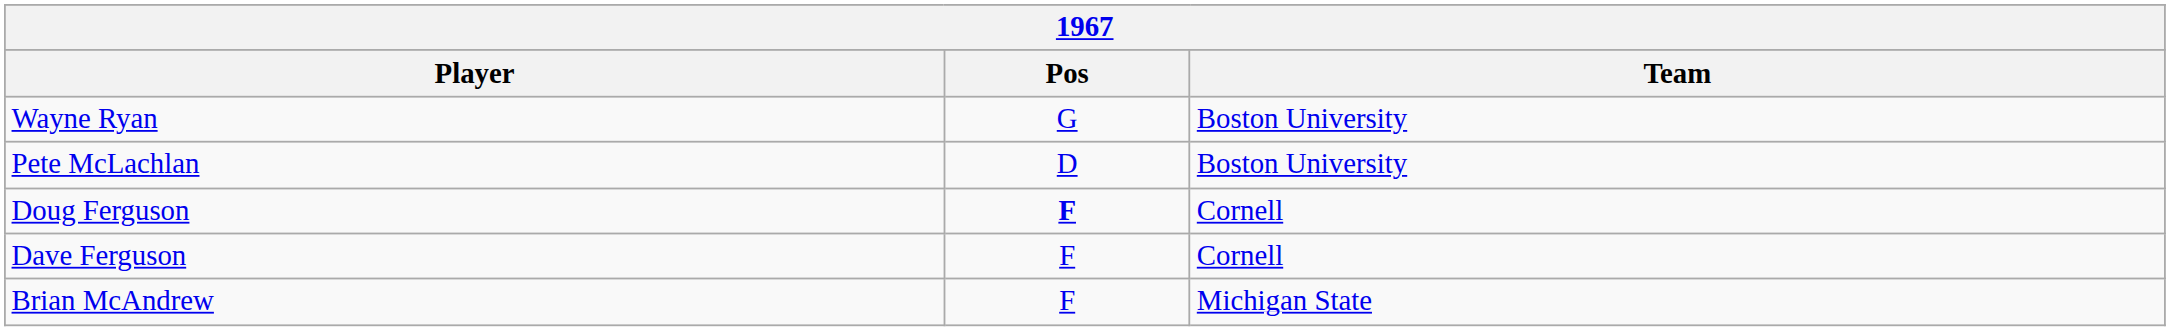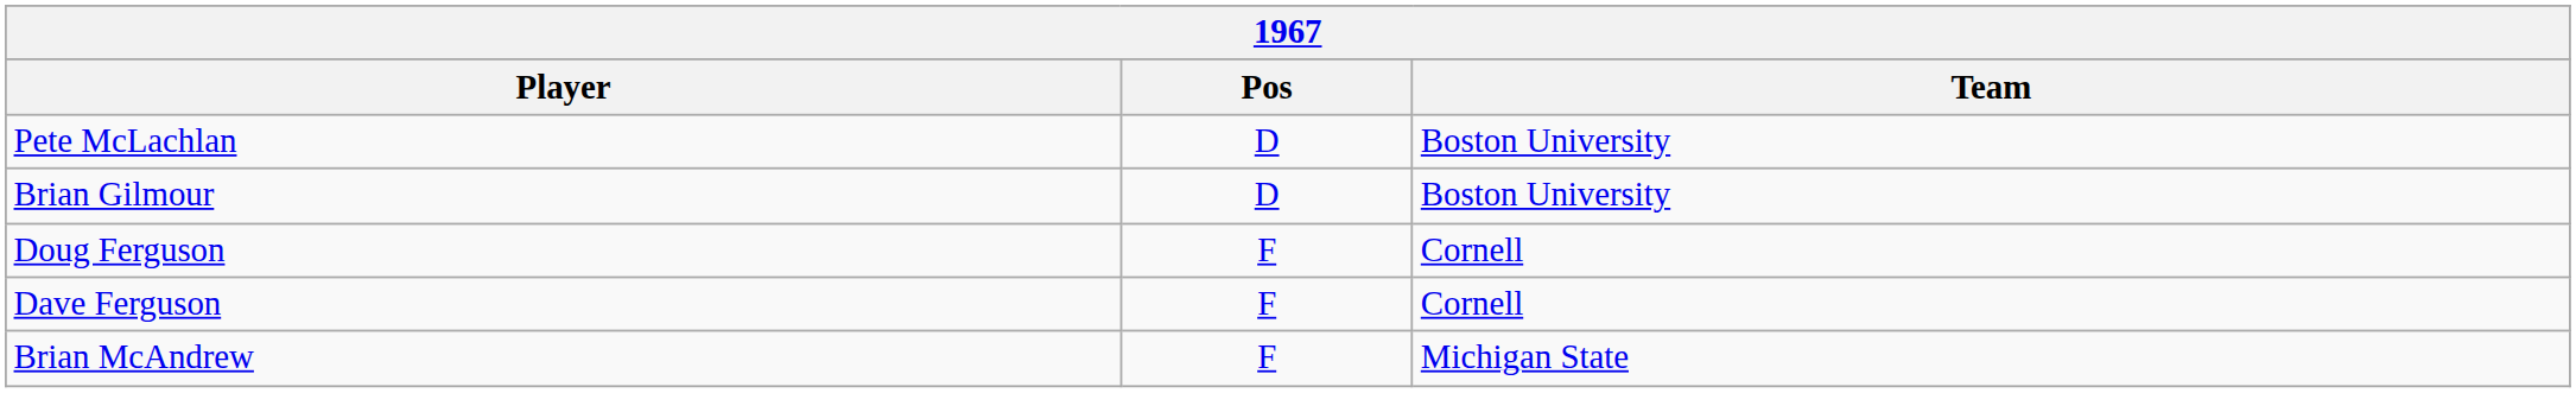 <table class="wikitable" width=95%>
 <tr>
 <th colspan=3><a href='#'>1967</a></th>
 </tr>
 <tr>
 <th>Player</th>
 <th>Pos</th>
 <th>Team</th>
 </tr>
 <tr>
-<td><a href='#'>Wayne Ryan</a></td>
-<td style="text-align:center;"><a href='#'>G</a></td>
-<td><a href='#'>Boston University</a></td>
-</tr>
-<tr>
 <td><a href='#'>Pete McLachlan</a></td>
 <td style="text-align:center;"><a href='#'>D</a></td>
 <td><a href='#'>Boston University</a></td>
 </tr>
 <tr>
+<td><a href='#'>Brian Gilmour</a></td>
+<td style="text-align:center;"><a href='#'>D</a></td>
+<td><a href='#'>Boston University</a></td>
+</tr>
+<tr>
 <td><a href='#'>Doug Ferguson</a></td>
-<td style="text-align:center;"><strong><a href='#'>F</a></strong></td>
+<td style="text-align:center;"><a href='#'>F</a></td>
 <td><a href='#'>Cornell</a></td>
 </tr>
 <tr>
 <td><a href='#'>Dave Ferguson</a></td>
 <td style="text-align:center;"><a href='#'>F</a></td>
 <td><a href='#'>Cornell</a></td>
 </tr>
 <tr>
 <td><a href='#'>Brian McAndrew</a></td>
 <td style="text-align:center;"><a href='#'>F</a></td>
 <td><a href='#'>Michigan State</a></td>
 </tr>
 </table>
